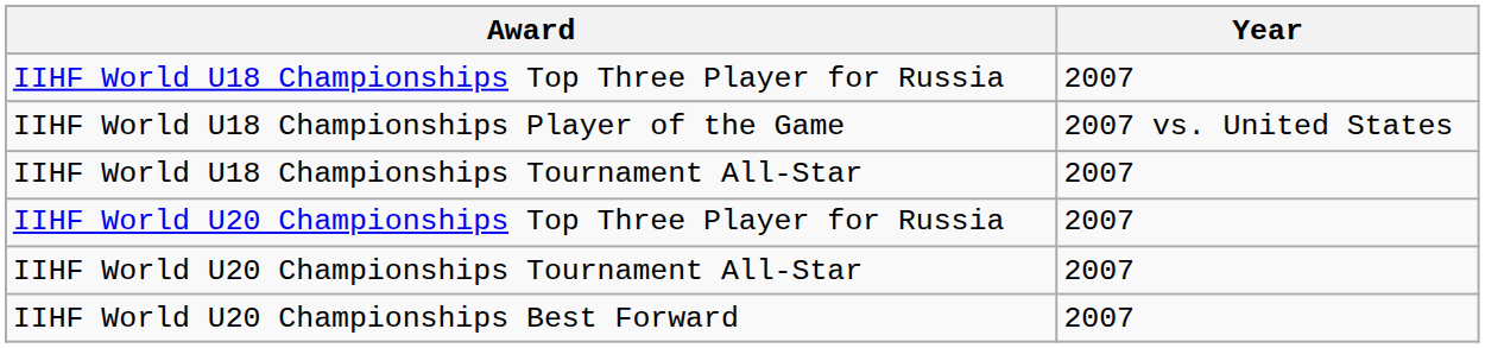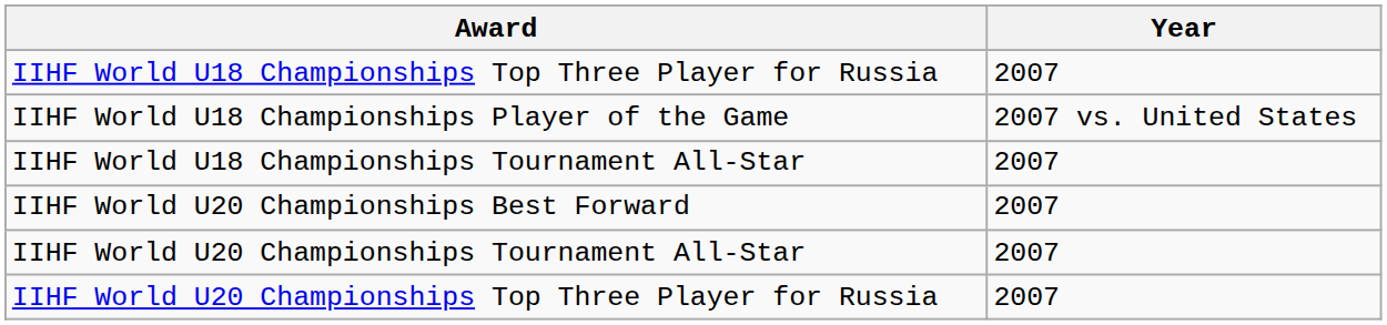 <table class="wikitable" style="width:50em">
 <tr>
 <th>Award</th>
 <th>Year</th>
 </tr>
 <tr>
 <td><a href='#'>IIHF World U18 Championships</a> Top Three Player for Russia</td>
 <td>2007</td>
 </tr>
 <tr>
 <td>IIHF World U18 Championships Player of the Game</td>
 <td>2007 vs. United States</td>
 </tr>
 <tr>
 <td 2007 IIHF World U18 Championships>IIHF World U18 Championships Tournament All-Star</td>
 <td>2007</td>
 </tr>
 <tr>
-<td><a href='#'>IIHF World U20 Championships</a> Top Three Player for Russia</td>
+<td>IIHF World U20 Championships Best Forward</td>
 <td>2007</td>
 </tr>
 <tr>
 <td>IIHF World U20 Championships Tournament All-Star</td>
 <td>2007</td>
 </tr>
 <tr>
-<td>IIHF World U20 Championships Best Forward</td>
+<td><a href='#'>IIHF World U20 Championships</a> Top Three Player for Russia</td>
 <td>2007</td>
 </tr>
 </table>
